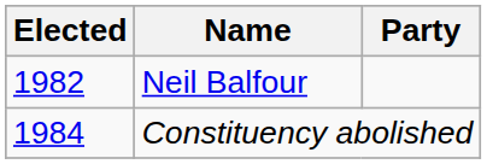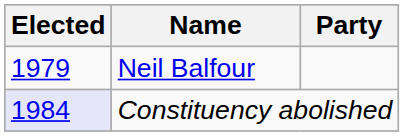 <table class="wikitable">
 <tr>
 <th>Elected</th>
 <th>Name</th>
 <th colspan=2>Party</th>
 </tr>
 <tr>
-<td><a href='#'>1982</a></td>
+<td><a href='#'>1979</a></td>
 <td><a href='#'>Neil Balfour</a></td>
 <td></td>
 </tr>
 <tr>
-<td><a href='#'>1984</a></td>
+<td style="background: lavender;"><a href='#'>1984</a></td>
 <td colspan="3"><em>Constituency abolished</em></td>
 </tr>
 </table>
